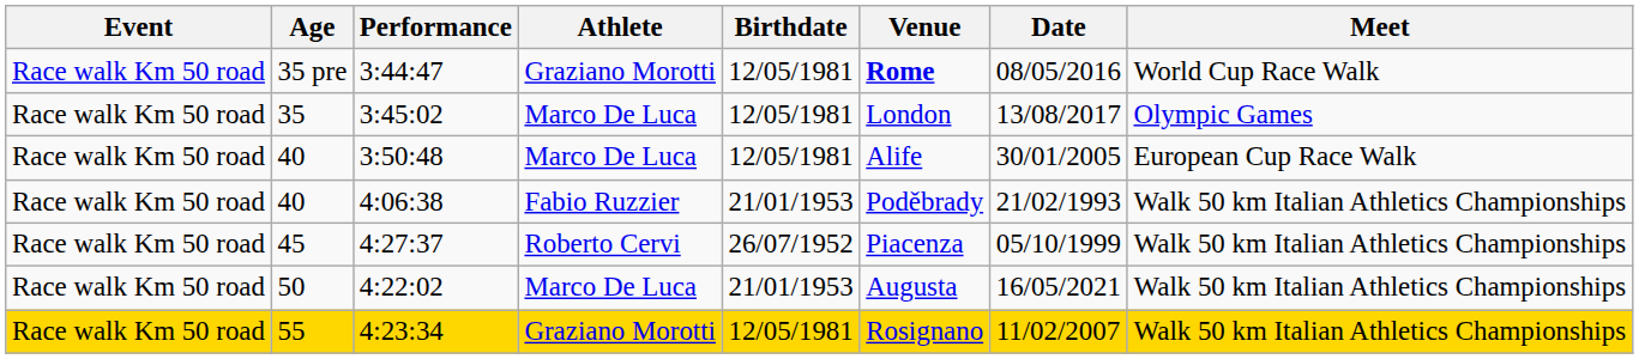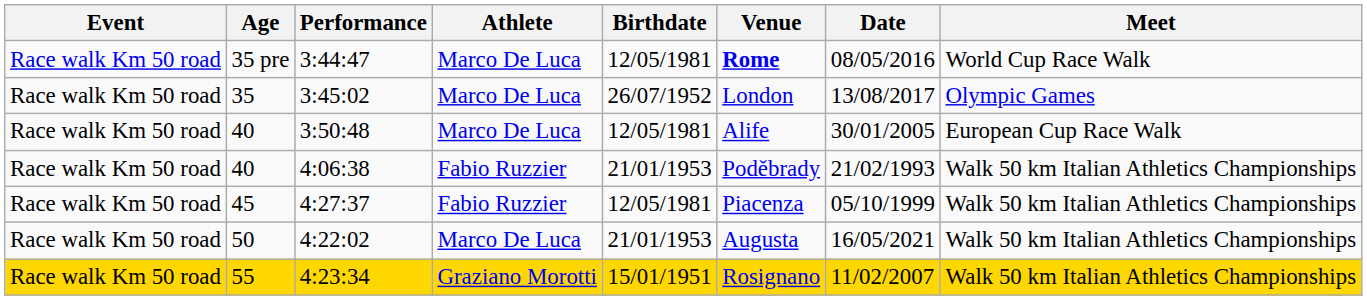 <table class="wikitable" width= style="font-size:90%; text-align:center">
 <tr>
 <th>Event</th>
 <th>Age</th>
 <th>Performance</th>
 <th>Athlete</th>
 <th>Birthdate</th>
 <th>Venue</th>
 <th>Date</th>
 <th>Meet</th>
 </tr>
 <tr>
 <td><a href='#'>Race walk Km 50 road</a></td>
 <td>35 pre</td>
 <td>3:44:47</td>
-<td align=left><a href='#'>Graziano Morotti</a></td>
+<td align=left><a href='#'>Marco De Luca</a></td>
 <td>12/05/1981</td>
 <td align=left><strong><a href='#'>Rome</a></strong></td>
 <td>08/05/2016</td>
 <td>World Cup Race Walk</td>
 </tr>
 <tr>
 <td>Race walk Km 50 road</td>
 <td>35</td>
 <td>3:45:02</td>
 <td align=left><a href='#'>Marco De Luca</a></td>
-<td>12/05/1981</td>
+<td>26/07/1952</td>
 <td align=left><a href='#'>London</a></td>
 <td>13/08/2017</td>
 <td><a href='#'>Olympic Games</a></td>
 </tr>
 <tr>
 <td>Race walk Km 50 road</td>
 <td>40</td>
 <td>3:50:48</td>
 <td align=left><a href='#'>Marco De Luca</a></td>
 <td>12/05/1981</td>
 <td align=left><a href='#'>Alife</a></td>
 <td>30/01/2005</td>
 <td>European Cup Race Walk</td>
 </tr>
 <tr>
 <td>Race walk Km 50 road</td>
 <td>40</td>
 <td>4:06:38</td>
 <td align=left><a href='#'>Fabio Ruzzier</a></td>
 <td>21/01/1953</td>
 <td align=left><a href='#'>Poděbrady</a></td>
 <td>21/02/1993</td>
 <td>Walk 50 km Italian Athletics Championships</td>
 </tr>
 <tr>
 <td>Race walk Km 50 road</td>
 <td>45</td>
 <td>4:27:37</td>
-<td align=left><a href='#'>Roberto Cervi</a></td>
-<td>26/07/1952</td>
+<td align=left><a href='#'>Fabio Ruzzier</a></td>
+<td>12/05/1981</td>
 <td align=left><a href='#'>Piacenza</a></td>
 <td>05/10/1999</td>
 <td>Walk 50 km Italian Athletics Championships</td>
 </tr>
 <tr>
 <td>Race walk Km 50 road</td>
 <td>50</td>
 <td>4:22:02</td>
 <td align=left><a href='#'>Marco De Luca</a></td>
 <td>21/01/1953</td>
 <td align=left><a href='#'>Augusta</a></td>
 <td>16/05/2021</td>
 <td>Walk 50 km Italian Athletics Championships</td>
 </tr>
 <tr bgcolor=Gold>
 <td>Race walk Km 50 road</td>
 <td>55</td>
 <td>4:23:34</td>
 <td align=left><a href='#'>Graziano Morotti</a></td>
-<td>12/05/1981</td>
+<td>15/01/1951</td>
 <td align=left><a href='#'>Rosignano</a></td>
 <td>11/02/2007</td>
 <td>Walk 50 km Italian Athletics Championships</td>
 </tr>
 </table>
